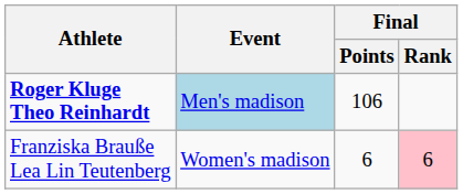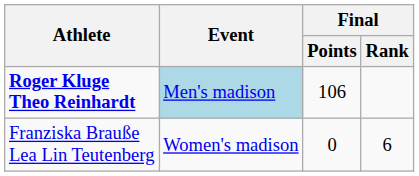 <table class="wikitable" style="font-size:90%">
 <tr>
 <th rowspan=2>Athlete</th>
 <th rowspan=2>Event</th>
 <th colspan=2>Final</th>
 </tr>
 <tr>
 <th>Points</th>
 <th>Rank</th>
 </tr>
 <tr align=center>
 <td align=left><strong><a href='#'>Roger Kluge</a><br><a href='#'>Theo Reinhardt</a></strong></td>
 <td align=left style="background: lightblue;"><a href='#'>Men's madison</a></td>
 <td>106</td>
 <td></td>
 </tr>
 <tr align=center>
 <td align=left><a href='#'>Franziska Brauße</a><br><a href='#'>Lea Lin Teutenberg</a></td>
 <td align=left><a href='#'>Women's madison</a></td>
+<td>0</td>
 <td>6</td>
-<td style="background: pink;">6</td>
 </tr>
 </table>
